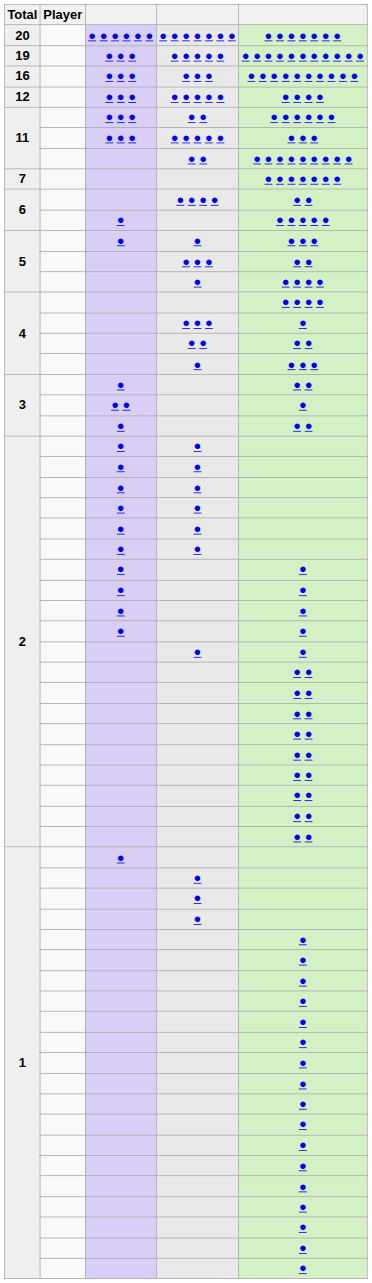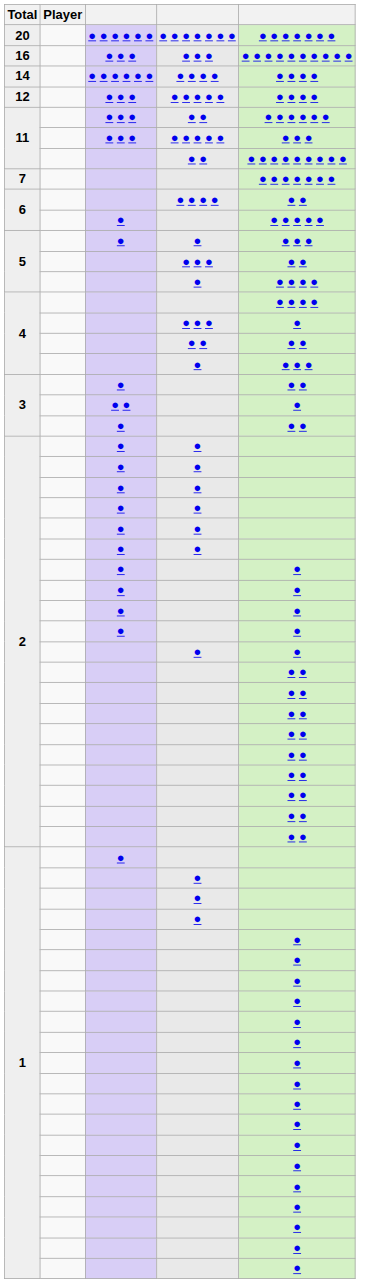 <table class="sortable wikitable">
 <tr>
 <th>Total</th>
 <th>Player</th>
 <th bgcolor="#efefef"></th>
 <th bgcolor="#efefef"></th>
 <th bgcolor="#efefef"></th>
 </tr>
 <tr align=center>
 <td style="background:#efefef;"><strong>20</strong></td>
 <td align="left"></td>
 <td style="background:#d8cef6"><a href='#'>●</a> <a href='#'>●</a> <a href='#'>●</a> <a href='#'>●</a> <a href='#'>●</a> <a href='#'>●</a></td>
 <td style="background:#E9E9E9"><a href='#'>●</a> <a href='#'>●</a> <a href='#'>●</a> <a href='#'>●</a> <a href='#'>●</a> <a href='#'>●</a> <a href='#'>●</a></td>
 <td style="background:#D4F1C5"><a href='#'>●</a> <a href='#'>●</a> <a href='#'>●</a> <a href='#'>●</a> <a href='#'>●</a> <a href='#'>●</a> <a href='#'>●</a></td>
 </tr>
 <tr align=center>
-<td style="background:#efefef;"><strong>19</strong></td>
-<td align="left"></td>
-<td style="background:#d8cef6"><a href='#'>●</a> <a href='#'>●</a> <a href='#'>●</a></td>
-<td style="background:#E9E9E9"><a href='#'>●</a> <a href='#'>●</a> <a href='#'>●</a> <a href='#'>●</a> <a href='#'>●</a></td>
-<td style="background:#D4F1C5"><a href='#'>●</a> <a href='#'>●</a> <a href='#'>●</a> <a href='#'>●</a> <a href='#'>●</a> <a href='#'>●</a> <a href='#'>●</a> <a href='#'>●</a> <a href='#'>●</a> <a href='#'>●</a> <a href='#'>●</a></td>
-</tr>
-<tr align=center>
 <td style="background:#efefef;"><strong>16</strong></td>
 <td align="left"></td>
 <td style="background:#d8cef6"><a href='#'>●</a> <a href='#'>●</a>  <a href='#'>●</a></td>
 <td style="background:#E9E9E9"><a href='#'>●</a> <a href='#'>●</a> <a href='#'>●</a></td>
 <td style="background:#D4F1C5"><a href='#'>●</a> <a href='#'>●</a> <a href='#'>●</a> <a href='#'>●</a> <a href='#'>●</a> <a href='#'>●</a> <a href='#'>●</a> <a href='#'>●</a> <a href='#'>●</a> <a href='#'>●</a></td>
+</tr>
+<tr align=center>
+<td style="background:#efefef;"><strong>14</strong></td>
+<td align="left"></td>
+<td style="background:#d8cef6"><a href='#'>●</a> <a href='#'>●</a> <a href='#'>●</a> <a href='#'>●</a> <a href='#'>●</a> <a href='#'>●</a></td>
+<td style="background:#E9E9E9"><a href='#'>●</a> <a href='#'>●</a> <a href='#'>●</a> <a href='#'>●</a></td>
+<td style="background:#D4F1C5"><a href='#'>●</a> <a href='#'>●</a> <a href='#'>●</a> <a href='#'>●</a></td>
 </tr>
 <tr align="center">
 <td style="background:#efefef;"><strong>12</strong></td>
 <td align="left"></td>
 <td style="background:#d8cef6"><a href='#'>●</a> <a href='#'>●</a> <a href='#'>●</a></td>
 <td style="background:#E9E9E9"><a href='#'>●</a> <a href='#'>●</a> <a href='#'>●</a> <a href='#'>●</a> <a href='#'>●</a></td>
 <td style="background:#D4F1C5"><a href='#'>●</a> <a href='#'>●</a> <a href='#'>●</a> <a href='#'>●</a></td>
 </tr>
 <tr align="center">
 <td rowspan="3" style="background:#efefef;"><strong>11</strong></td>
 <td align="left"></td>
 <td style="background:#d8cef6"><a href='#'>●</a> <a href='#'>●</a> <a href='#'>●</a></td>
 <td style="background:#E9E9E9"><a href='#'>●</a> <a href='#'>●</a></td>
 <td style="background:#D4F1C5"><a href='#'>●</a> <a href='#'>●</a> <a href='#'>●</a> <a href='#'>●</a> <a href='#'>●</a> <a href='#'>●</a></td>
 </tr>
 <tr align=center>
 <td align="left"></td>
 <td style="background:#d8cef6"><a href='#'>●</a> <a href='#'>●</a> <a href='#'>●</a></td>
 <td style="background:#E9E9E9"> <a href='#'>●</a> <a href='#'>●</a> <a href='#'>●</a> <a href='#'>●</a> <a href='#'>●</a></td>
 <td style="background:#D4F1C5"><a href='#'>●</a> <a href='#'>●</a> <a href='#'>●</a></td>
 </tr>
 <tr align=center>
 <td align="left"></td>
 <td style="background:#d8cef6"></td>
 <td style="background:#E9E9E9"> <a href='#'>●</a> <a href='#'>●</a></td>
 <td style="background:#D4F1C5"> <a href='#'>●</a> <a href='#'>●</a> <a href='#'>●</a> <a href='#'>●</a> <a href='#'>●</a> <a href='#'>●</a> <a href='#'>●</a> <a href='#'>●</a> <a href='#'>●</a></td>
 </tr>
 <tr align="center">
 <td style="background:#efefef;"><strong>7</strong></td>
 <td align="left"></td>
 <td style="background:#d8cef6"></td>
 <td style="background:#E9E9E9"></td>
 <td style="background:#D4F1C5"><a href='#'>●</a> <a href='#'>●</a> <a href='#'>●</a> <a href='#'>●</a> <a href='#'>●</a> <a href='#'>●</a> <a href='#'>●</a></td>
 </tr>
 <tr align="center">
 <td rowspan="2" style="background:#efefef;"><strong>6</strong></td>
 <td align="left"></td>
 <td style="background:#d8cef6"></td>
 <td style="background:#E9E9E9"><a href='#'>●</a> <a href='#'>●</a> <a href='#'>●</a> <a href='#'>●</a></td>
 <td style="background:#D4F1C5"><a href='#'>●</a> <a href='#'>●</a></td>
 </tr>
 <tr align=center>
 <td align="left"></td>
 <td style="background:#d8cef6"><a href='#'>●</a></td>
 <td style="background:#E9E9E9"></td>
 <td style="background:#D4F1C5"><a href='#'>●</a> <a href='#'>●</a> <a href='#'>●</a> <a href='#'>●</a> <a href='#'>●</a></td>
 </tr>
 <tr align="center">
 <td rowspan="3" style="background:#efefef;"><strong>5</strong></td>
 <td align="left"></td>
 <td style="background:#d8cef6"><a href='#'>●</a></td>
 <td style="background:#E9E9E9"><a href='#'>●</a></td>
 <td style="background:#D4F1C5"><a href='#'>●</a> <a href='#'>●</a> <a href='#'>●</a></td>
 </tr>
 <tr align="center">
 <td align="left"></td>
 <td style="background:#d8cef6"></td>
 <td style="background:#E9E9E9"><a href='#'>●</a> <a href='#'>●</a> <a href='#'>●</a></td>
 <td style="background:#D4F1C5"><a href='#'>●</a> <a href='#'>●</a></td>
 </tr>
 <tr align="center">
 <td align="left"></td>
 <td style="background:#d8cef6"></td>
 <td style="background:#E9E9E9"><a href='#'>●</a></td>
 <td style="background:#D4F1C5"><a href='#'>●</a> <a href='#'>●</a> <a href='#'>●</a> <a href='#'>●</a></td>
 </tr>
 <tr align="center">
 <td rowspan="4" style="background:#efefef;"><strong>4</strong></td>
 <td align="left"></td>
 <td style="background:#d8cef6"></td>
 <td style="background:#E9E9E9"></td>
 <td style="background:#D4F1C5"><a href='#'>●</a> <a href='#'>●</a> <a href='#'>●</a> <a href='#'>●</a></td>
 </tr>
 <tr align="center">
 <td align="left"></td>
 <td style="background:#d8cef6"></td>
 <td style="background:#E9E9E9"><a href='#'>●</a> <a href='#'>●</a> <a href='#'>●</a></td>
 <td style="background:#D4F1C5"><a href='#'>●</a></td>
 </tr>
 <tr align="center">
 <td align="left"></td>
 <td style="background:#d8cef6"></td>
 <td style="background:#E9E9E9"><a href='#'>●</a> <a href='#'>●</a></td>
 <td style="background:#D4F1C5"><a href='#'>●</a> <a href='#'>●</a></td>
 </tr>
 <tr align="center">
 <td align="left"></td>
 <td style="background:#d8cef6"></td>
 <td style="background:#E9E9E9"><a href='#'>●</a></td>
 <td style="background:#D4F1C5"><a href='#'>●</a> <a href='#'>●</a> <a href='#'>●</a></td>
 </tr>
 <tr align="center">
 <td rowspan="3" style="background:#efefef;"><strong>3</strong></td>
 <td align="left"></td>
 <td style="background:#d8cef6"><a href='#'>●</a></td>
 <td style="background:#E9E9E9"></td>
 <td style="background:#D4F1C5"><a href='#'>●</a> <a href='#'>●</a></td>
 </tr>
 <tr align="center">
 <td align="left"></td>
 <td style="background:#d8cef6"><a href='#'>●</a> <a href='#'>●</a></td>
 <td style="background:#E9E9E9"></td>
 <td style="background:#D4F1C5"><a href='#'>●</a></td>
 </tr>
 <tr align="center">
 <td align="left"></td>
 <td style="background:#d8cef6"><a href='#'>●</a></td>
 <td style="background:#E9E9E9"></td>
 <td style="background:#D4F1C5"><a href='#'>●</a> <a href='#'>●</a></td>
 </tr>
 <tr align="center">
 <td rowspan="20" style="background:#efefef;"><strong>2</strong></td>
 <td align="left"></td>
 <td style="background:#d8cef6"><a href='#'>●</a></td>
 <td style="background:#E9E9E9"><a href='#'>●</a></td>
 <td style="background:#D4F1C5"></td>
 </tr>
 <tr align=center>
 <td align="left"></td>
 <td style="background:#d8cef6"><a href='#'>●</a></td>
 <td style="background:#E9E9E9"><a href='#'>●</a></td>
 <td style="background:#D4F1C5"></td>
 </tr>
 <tr align=center>
 <td align="left"></td>
 <td style="background:#d8cef6"><a href='#'>●</a></td>
 <td style="background:#E9E9E9"><a href='#'>●</a></td>
 <td style="background:#D4F1C5"></td>
 </tr>
 <tr align=center>
 <td align="left"></td>
 <td style="background:#d8cef6"><a href='#'>●</a></td>
 <td style="background:#E9E9E9"><a href='#'>●</a></td>
 <td style="background:#D4F1C5"></td>
 </tr>
 <tr align=center>
 <td align="left"></td>
 <td style="background:#d8cef6"><a href='#'>●</a></td>
 <td style="background:#E9E9E9"><a href='#'>●</a></td>
 <td style="background:#D4F1C5"></td>
 </tr>
 <tr align=center>
 <td align="left"></td>
 <td style="background:#d8cef6"><a href='#'>●</a></td>
 <td style="background:#E9E9E9"><a href='#'>●</a></td>
 <td style="background:#D4F1C5"></td>
 </tr>
 <tr align=center>
 <td align="left"></td>
 <td style="background:#d8cef6"><a href='#'>●</a></td>
 <td style="background:#E9E9E9"></td>
 <td style="background:#D4F1C5"><a href='#'>●</a></td>
 </tr>
 <tr align=center>
 <td align="left"></td>
 <td style="background:#d8cef6"><a href='#'>●</a></td>
 <td style="background:#E9E9E9"></td>
 <td style="background:#D4F1C5"><a href='#'>●</a></td>
 </tr>
 <tr align=center>
 <td align="left"></td>
 <td style="background:#d8cef6"><a href='#'>●</a></td>
 <td style="background:#E9E9E9"></td>
 <td style="background:#D4F1C5"><a href='#'>●</a></td>
 </tr>
 <tr align=center>
 <td align="left"></td>
 <td style="background:#d8cef6"><a href='#'>●</a></td>
 <td style="background:#E9E9E9"></td>
 <td style="background:#D4F1C5"><a href='#'>●</a></td>
 </tr>
 <tr align=center>
 <td align="left"></td>
 <td style="background:#d8cef6"></td>
 <td style="background:#E9E9E9"><a href='#'>●</a></td>
 <td style="background:#D4F1C5"><a href='#'>●</a></td>
 </tr>
 <tr align=center>
 <td align="left"></td>
 <td style="background:#d8cef6"></td>
 <td style="background:#E9E9E9"></td>
 <td style="background:#D4F1C5"><a href='#'>●</a> <a href='#'>●</a></td>
 </tr>
 <tr align=center>
 <td align="left"></td>
 <td style="background:#d8cef6"></td>
 <td style="background:#E9E9E9"></td>
 <td style="background:#D4F1C5"><a href='#'>●</a> <a href='#'>●</a></td>
 </tr>
 <tr align=center>
 <td align="left"></td>
 <td style="background:#d8cef6"></td>
 <td style="background:#E9E9E9"></td>
 <td style="background:#D4F1C5"><a href='#'>●</a> <a href='#'>●</a></td>
 </tr>
 <tr align=center>
 <td align="left"></td>
 <td style="background:#d8cef6"></td>
 <td style="background:#E9E9E9"></td>
 <td style="background:#D4F1C5"><a href='#'>●</a> <a href='#'>●</a></td>
 </tr>
 <tr align=center>
 <td align="left"></td>
 <td style="background:#d8cef6"></td>
 <td style="background:#E9E9E9"></td>
 <td style="background:#D4F1C5"><a href='#'>●</a> <a href='#'>●</a></td>
 </tr>
 <tr align=center>
 <td align="left"></td>
 <td style="background:#d8cef6"></td>
 <td style="background:#E9E9E9"></td>
 <td style="background:#D4F1C5"><a href='#'>●</a> <a href='#'>●</a></td>
 </tr>
 <tr align=center>
 <td align="left"></td>
 <td style="background:#d8cef6"></td>
 <td style="background:#E9E9E9"></td>
 <td style="background:#D4F1C5"><a href='#'>●</a> <a href='#'>●</a></td>
 </tr>
 <tr align=center>
 <td align="left"></td>
 <td style="background:#d8cef6"></td>
 <td style="background:#E9E9E9"></td>
 <td style="background:#D4F1C5"><a href='#'>●</a> <a href='#'>●</a></td>
 </tr>
 <tr align=center>
 <td align="left"></td>
 <td style="background:#d8cef6"></td>
 <td style="background:#E9E9E9"></td>
 <td style="background:#D4F1C5"><a href='#'>●</a> <a href='#'>●</a></td>
 </tr>
 <tr align=center>
 <td rowspan="21" style="background:#efefef;"><strong>1</strong></td>
 <td align="left"></td>
 <td style="background:#d8cef6"><a href='#'>●</a></td>
 <td style="background:#E9E9E9"></td>
 <td style="background:#D4F1C5"></td>
 </tr>
 <tr align=center>
 <td align="left"></td>
 <td style="background:#d8cef6"></td>
 <td style="background:#E9E9E9"><a href='#'>●</a></td>
 <td style="background:#D4F1C5"></td>
 </tr>
 <tr align=center>
 <td align="left"></td>
 <td style="background:#d8cef6"></td>
 <td style="background:#E9E9E9"><a href='#'>●</a></td>
 <td style="background:#D4F1C5"></td>
 </tr>
 <tr align=center>
 <td align="left"></td>
 <td style="background:#d8cef6"></td>
 <td style="background:#E9E9E9"><a href='#'>●</a></td>
 <td style="background:#D4F1C5"></td>
 </tr>
 <tr align=center>
 <td align="left"></td>
 <td style="background:#d8cef6"></td>
 <td style="background:#E9E9E9"></td>
 <td style="background:#D4F1C5"><a href='#'>●</a></td>
 </tr>
 <tr align=center>
 <td align="left"></td>
 <td style="background:#d8cef6"></td>
 <td style="background:#E9E9E9"></td>
 <td style="background:#D4F1C5"><a href='#'>●</a></td>
 </tr>
 <tr align=center>
 <td align="left"></td>
 <td style="background:#d8cef6"></td>
 <td style="background:#E9E9E9"></td>
 <td style="background:#D4F1C5"><a href='#'>●</a></td>
 </tr>
 <tr align=center>
 <td align="left"></td>
 <td style="background:#d8cef6"></td>
 <td style="background:#E9E9E9"></td>
 <td style="background:#D4F1C5"><a href='#'>●</a></td>
 </tr>
 <tr align=center>
 <td align="left"></td>
 <td style="background:#d8cef6"></td>
 <td style="background:#E9E9E9"></td>
 <td style="background:#D4F1C5"><a href='#'>●</a></td>
 </tr>
 <tr align=center>
 <td align="left"></td>
 <td style="background:#d8cef6"></td>
 <td style="background:#E9E9E9"></td>
 <td style="background:#D4F1C5"><a href='#'>●</a></td>
 </tr>
 <tr align=center>
 <td align="left"></td>
 <td style="background:#d8cef6"></td>
 <td style="background:#E9E9E9"></td>
 <td style="background:#D4F1C5"><a href='#'>●</a></td>
 </tr>
 <tr align=center>
 <td align="left"></td>
 <td style="background:#d8cef6"></td>
 <td style="background:#E9E9E9"></td>
 <td style="background:#D4F1C5"><a href='#'>●</a></td>
 </tr>
 <tr align=center>
 <td align="left"></td>
 <td style="background:#d8cef6"></td>
 <td style="background:#E9E9E9"></td>
 <td style="background:#D4F1C5"><a href='#'>●</a></td>
 </tr>
 <tr align=center>
 <td align="left"></td>
 <td style="background:#d8cef6"></td>
 <td style="background:#E9E9E9"></td>
 <td style="background:#D4F1C5"><a href='#'>●</a></td>
 </tr>
 <tr align=center>
 <td align="left"></td>
 <td style="background:#d8cef6"></td>
 <td style="background:#E9E9E9"></td>
 <td style="background:#D4F1C5"><a href='#'>●</a></td>
 </tr>
 <tr align=center>
 <td align="left"></td>
 <td style="background:#d8cef6"></td>
 <td style="background:#E9E9E9"></td>
 <td style="background:#D4F1C5"><a href='#'>●</a></td>
 </tr>
 <tr align=center>
 <td align="left"></td>
 <td style="background:#d8cef6"></td>
 <td style="background:#E9E9E9"></td>
 <td style="background:#D4F1C5"><a href='#'>●</a></td>
 </tr>
 <tr align=center>
 <td align="left"></td>
 <td style="background:#d8cef6"></td>
 <td style="background:#E9E9E9"></td>
 <td style="background:#D4F1C5"><a href='#'>●</a></td>
 </tr>
 <tr align=center>
 <td align="left"></td>
 <td style="background:#d8cef6"></td>
 <td style="background:#E9E9E9"></td>
 <td style="background:#D4F1C5"><a href='#'>●</a></td>
 </tr>
 <tr align=center>
 <td align="left"></td>
 <td style="background:#d8cef6"></td>
 <td style="background:#E9E9E9"></td>
 <td style="background:#D4F1C5"><a href='#'>●</a></td>
 </tr>
 <tr align=center>
 <td align="left"></td>
 <td style="background:#d8cef6"></td>
 <td style="background:#E9E9E9"></td>
 <td style="background:#D4F1C5"><a href='#'>●</a></td>
 </tr>
 </table>
